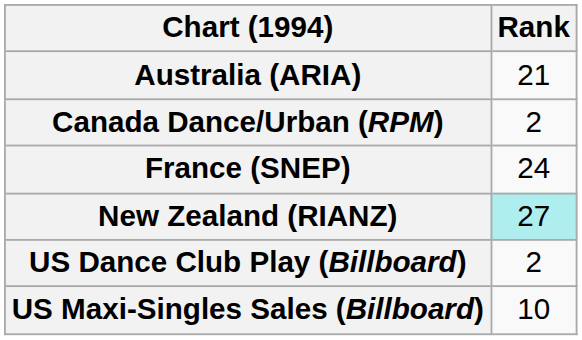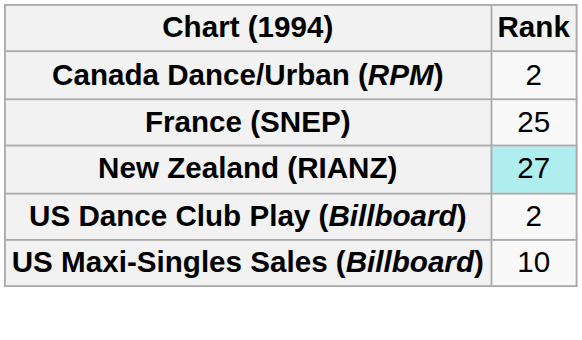 <table class="wikitable plainrowheaders sortable">
 <tr>
 <th>Chart (1994)</th>
 <th>Rank</th>
-</tr>
-<tr>
-<th scope="row">Australia (ARIA)</th>
-<td align="center">21</td>
 </tr>
 <tr>
 <th scope="row">Canada Dance/Urban (<em>RPM</em>)</th>
 <td align="center">2</td>
 </tr>
 <tr>
 <th scope="row">France (SNEP)</th>
-<td align="center">24</td>
+<td align="center">25</td>
 </tr>
 <tr>
 <th scope="row">New Zealand (RIANZ)</th>
 <td align="center" style="background: paleturquoise;">27</td>
 </tr>
 <tr>
 <th scope="row">US Dance Club Play (<em>Billboard</em>)</th>
 <td align="center">2</td>
 </tr>
 <tr>
 <th scope="row">US Maxi-Singles Sales (<em>Billboard</em>)</th>
 <td align="center">10</td>
 </tr>
 </table>
